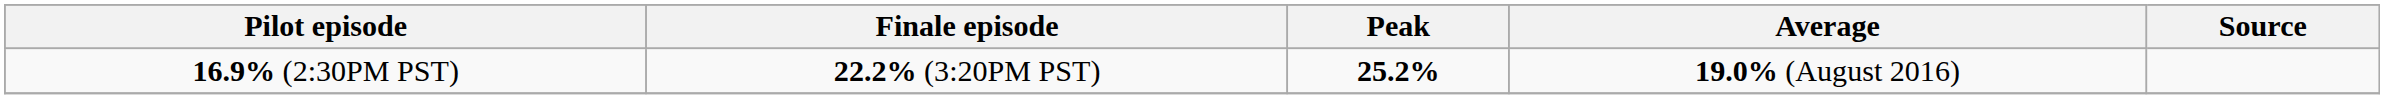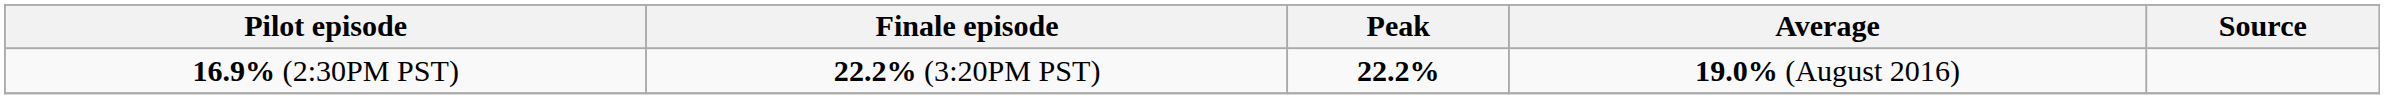 <table class="wikitable" style="text-align:center; background:#f9f9f9; line-height:16px; width:100%">
 <tr>
 <th>Pilot episode</th>
 <th>Finale episode</th>
 <th>Peak</th>
 <th>Average</th>
 <th>Source</th>
 </tr>
 <tr>
 <td><strong>16.9%</strong> (2:30PM PST)</td>
 <td><strong>22.2%</strong> (3:20PM PST)</td>
-<td><strong>25.2%</strong></td>
+<td><strong>22.2%</strong></td>
 <td><strong>19.0%</strong> (August 2016)</td>
 <td></td>
 </tr>
 <tr>
 </tr>
 </table>
